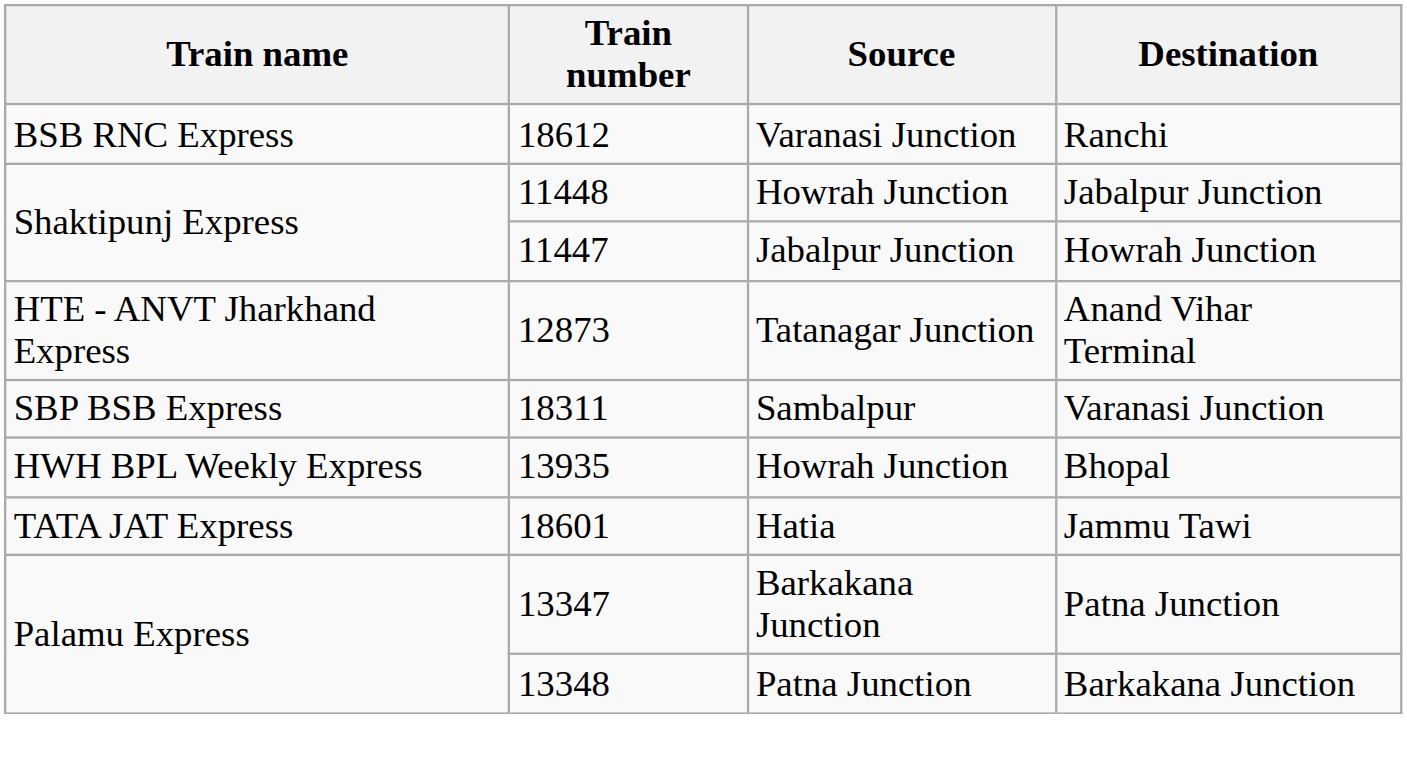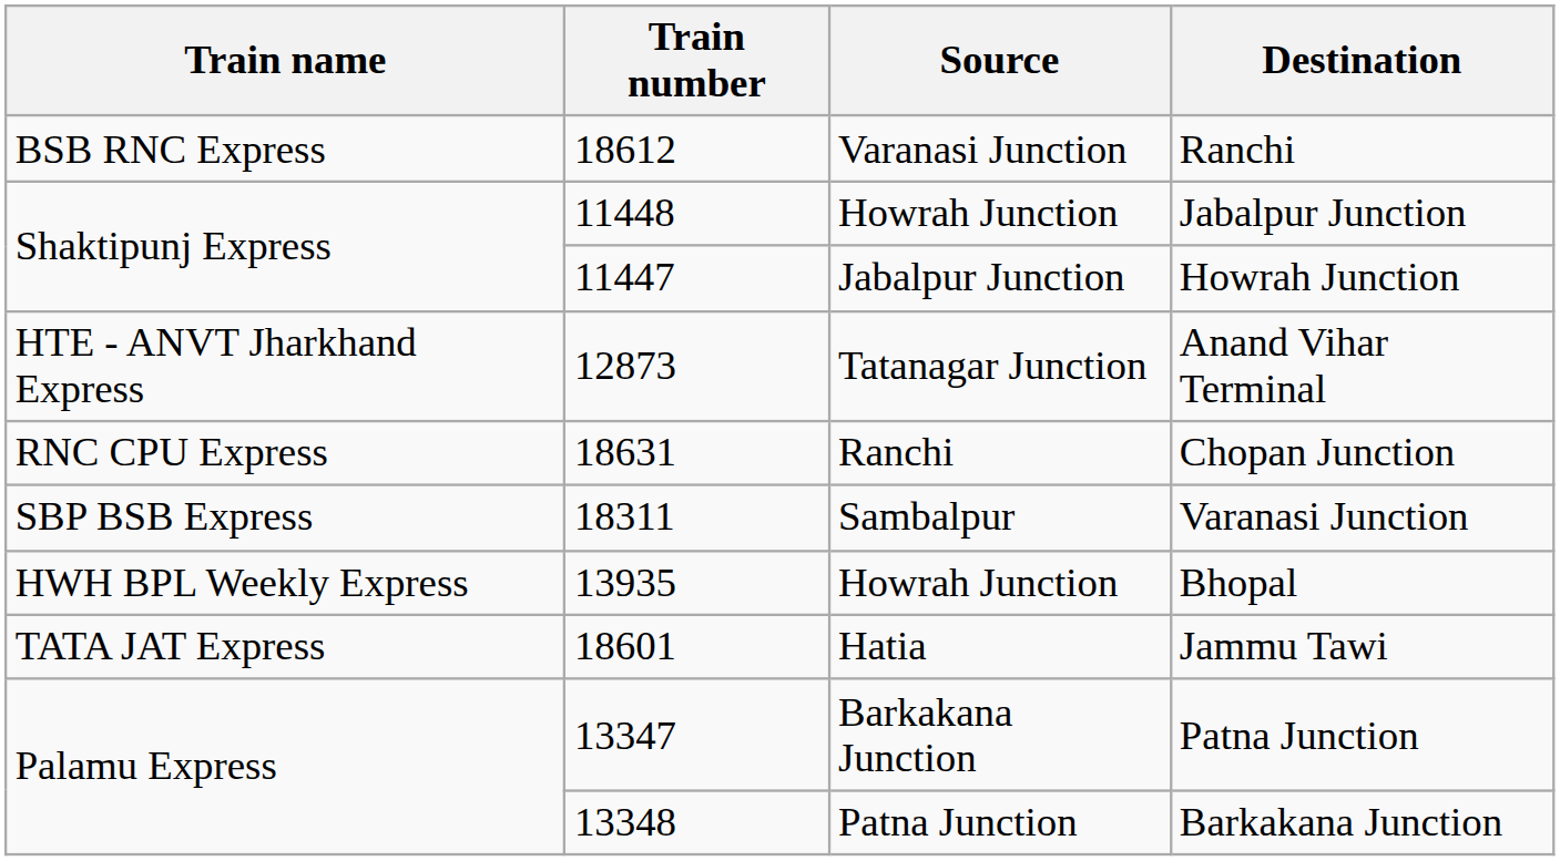 <table class="wikitable">
 <tr>
 <th>Train name</th>
 <th>Train number</th>
 <th>Source</th>
 <th>Destination</th>
 </tr>
 <tr>
 <td>BSB RNC Express</td>
 <td>18612</td>
 <td>Varanasi Junction</td>
 <td>Ranchi</td>
 </tr>
 <tr>
 <td rowspan="2">Shaktipunj Express</td>
 <td>11448</td>
 <td>Howrah Junction</td>
 <td>Jabalpur Junction</td>
 </tr>
 <tr>
 <td>11447</td>
 <td>Jabalpur Junction</td>
 <td>Howrah Junction</td>
 </tr>
 <tr>
 <td>HTE - ANVT Jharkhand Express</td>
 <td>12873</td>
 <td>Tatanagar Junction</td>
 <td>Anand Vihar Terminal</td>
 </tr>
 <tr>
+<td>RNC CPU Express</td>
+<td>18631</td>
+<td>Ranchi</td>
+<td>Chopan Junction</td>
+</tr>
+<tr>
 <td>SBP BSB Express</td>
 <td>18311</td>
 <td>Sambalpur</td>
 <td>Varanasi Junction</td>
 </tr>
 <tr>
 <td>HWH BPL Weekly Express</td>
 <td>13935</td>
 <td>Howrah Junction</td>
 <td>Bhopal</td>
 </tr>
 <tr>
 <td>TATA JAT Express</td>
 <td>18601</td>
 <td>Hatia</td>
 <td>Jammu Tawi</td>
 </tr>
 <tr>
 <td rowspan="2">Palamu Express</td>
 <td>13347</td>
 <td>Barkakana Junction</td>
 <td>Patna Junction</td>
 </tr>
 <tr>
 <td>13348</td>
 <td>Patna Junction</td>
 <td>Barkakana Junction</td>
 </tr>
 </table>
